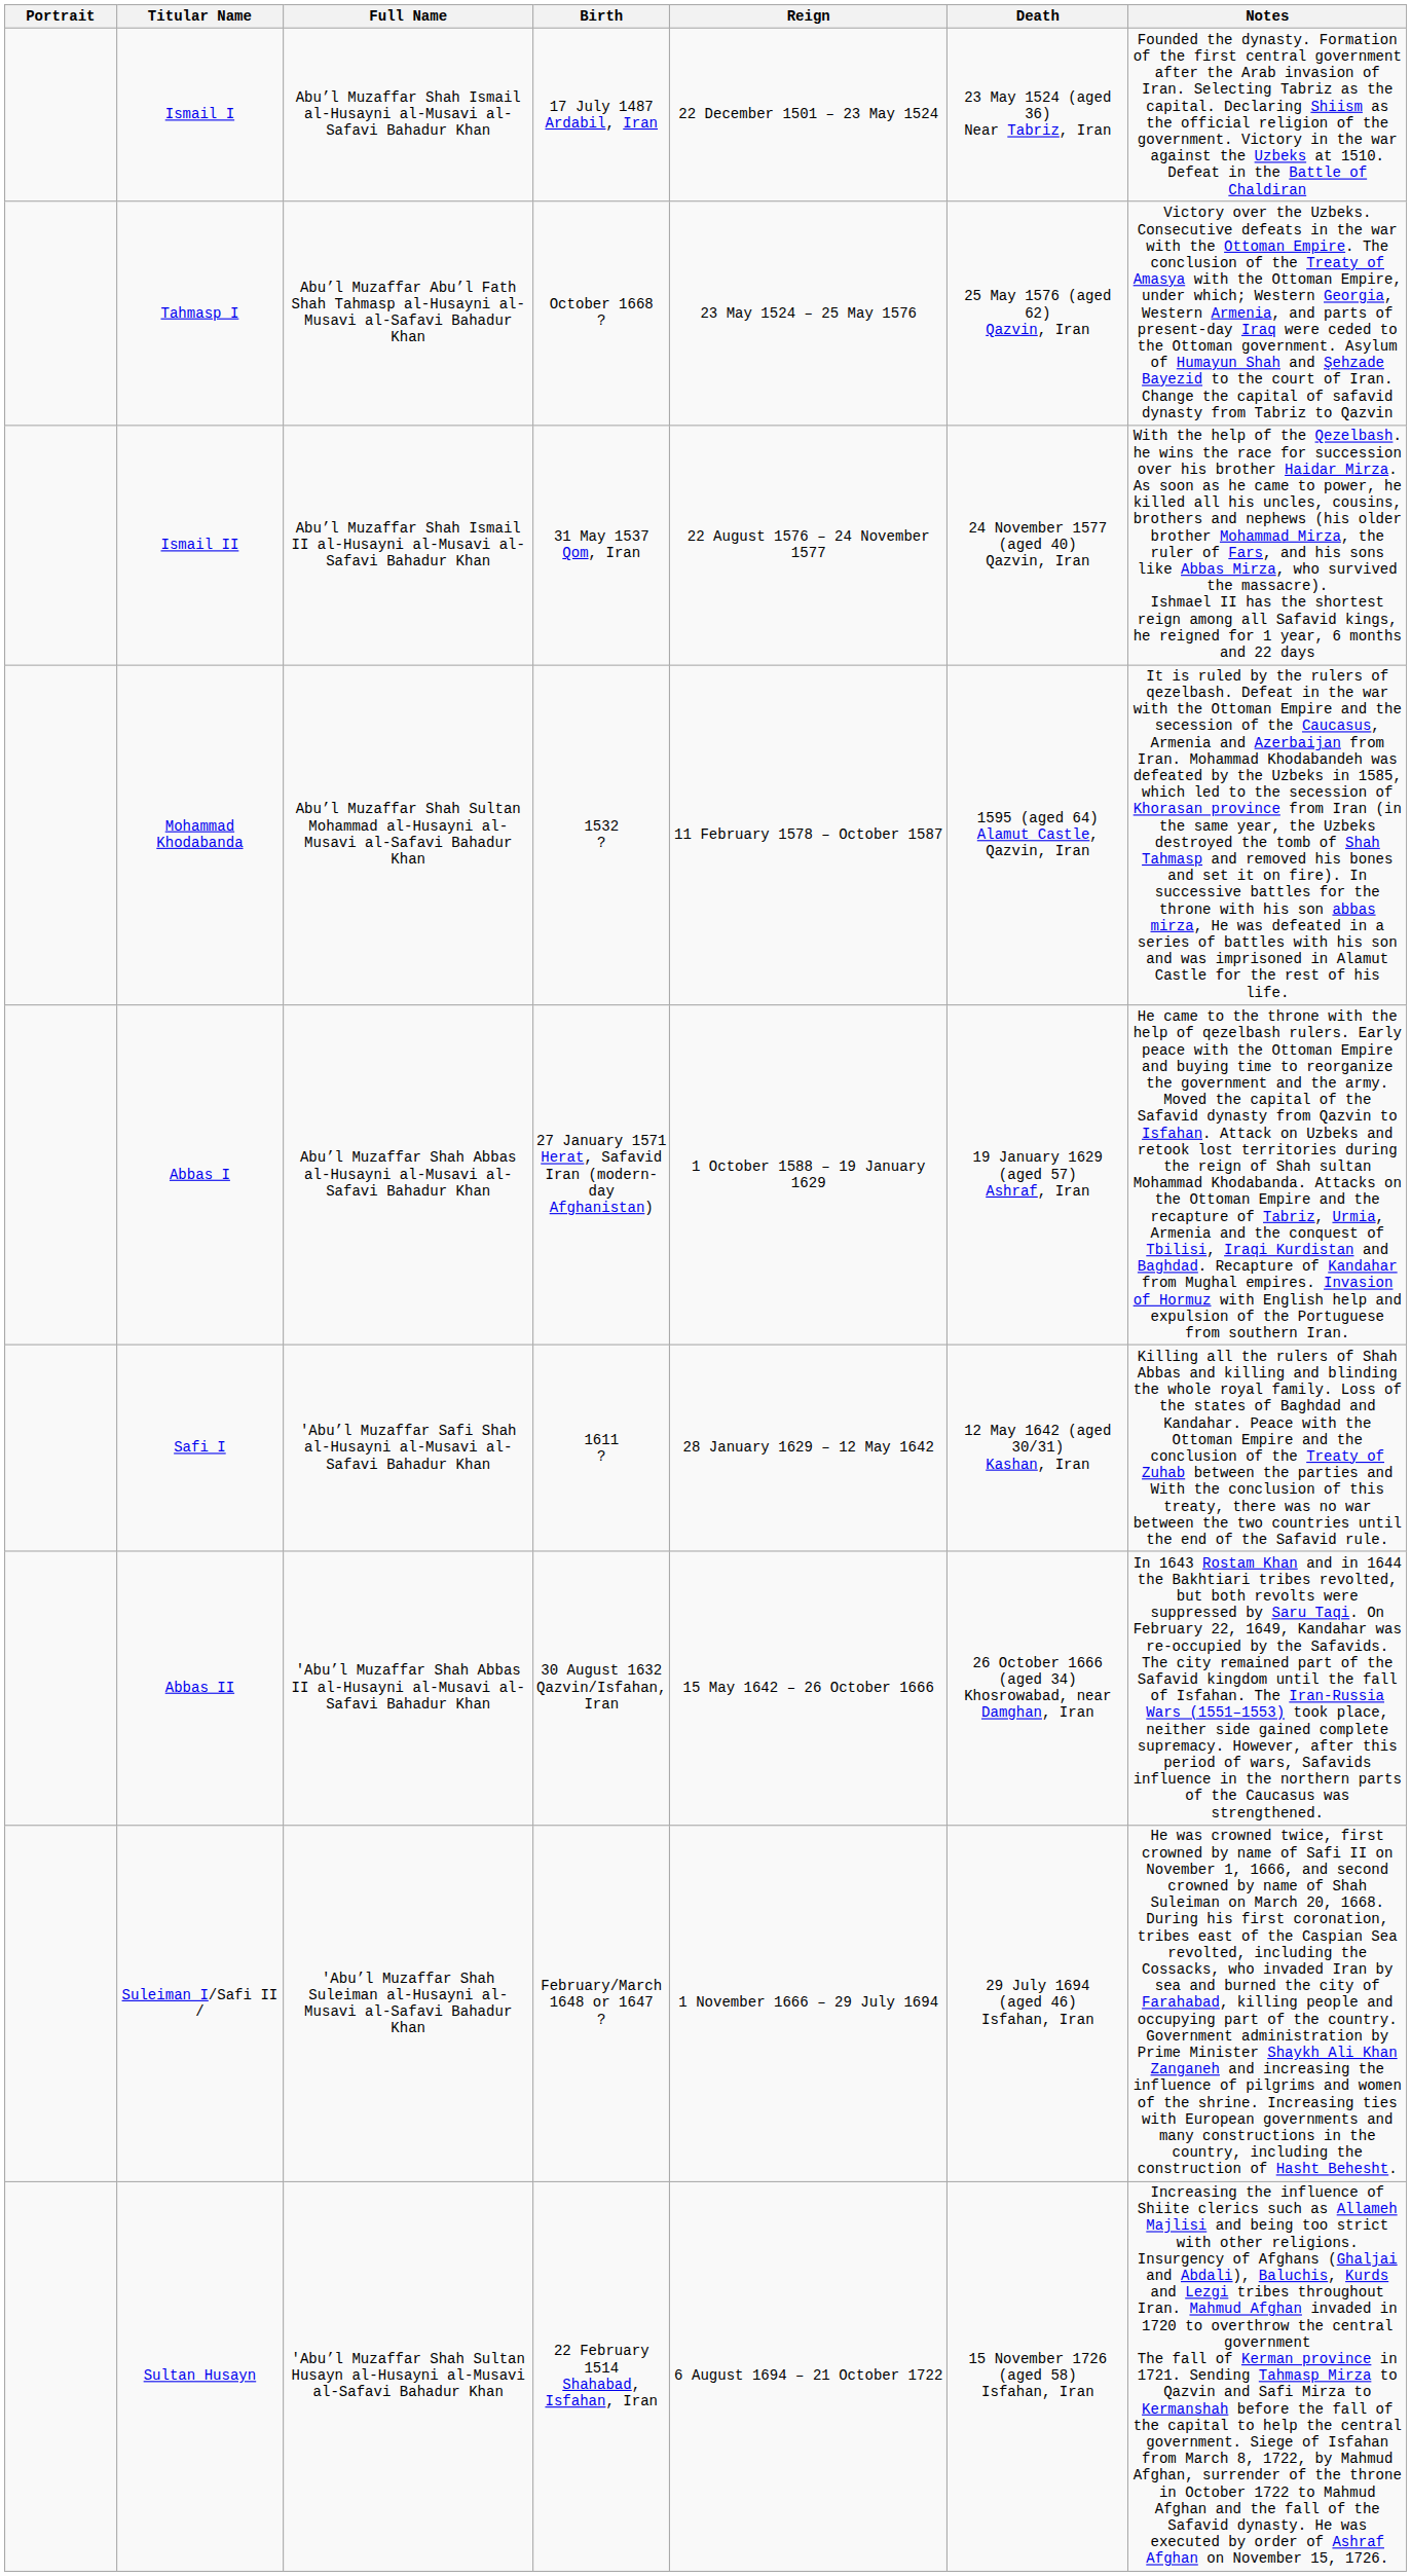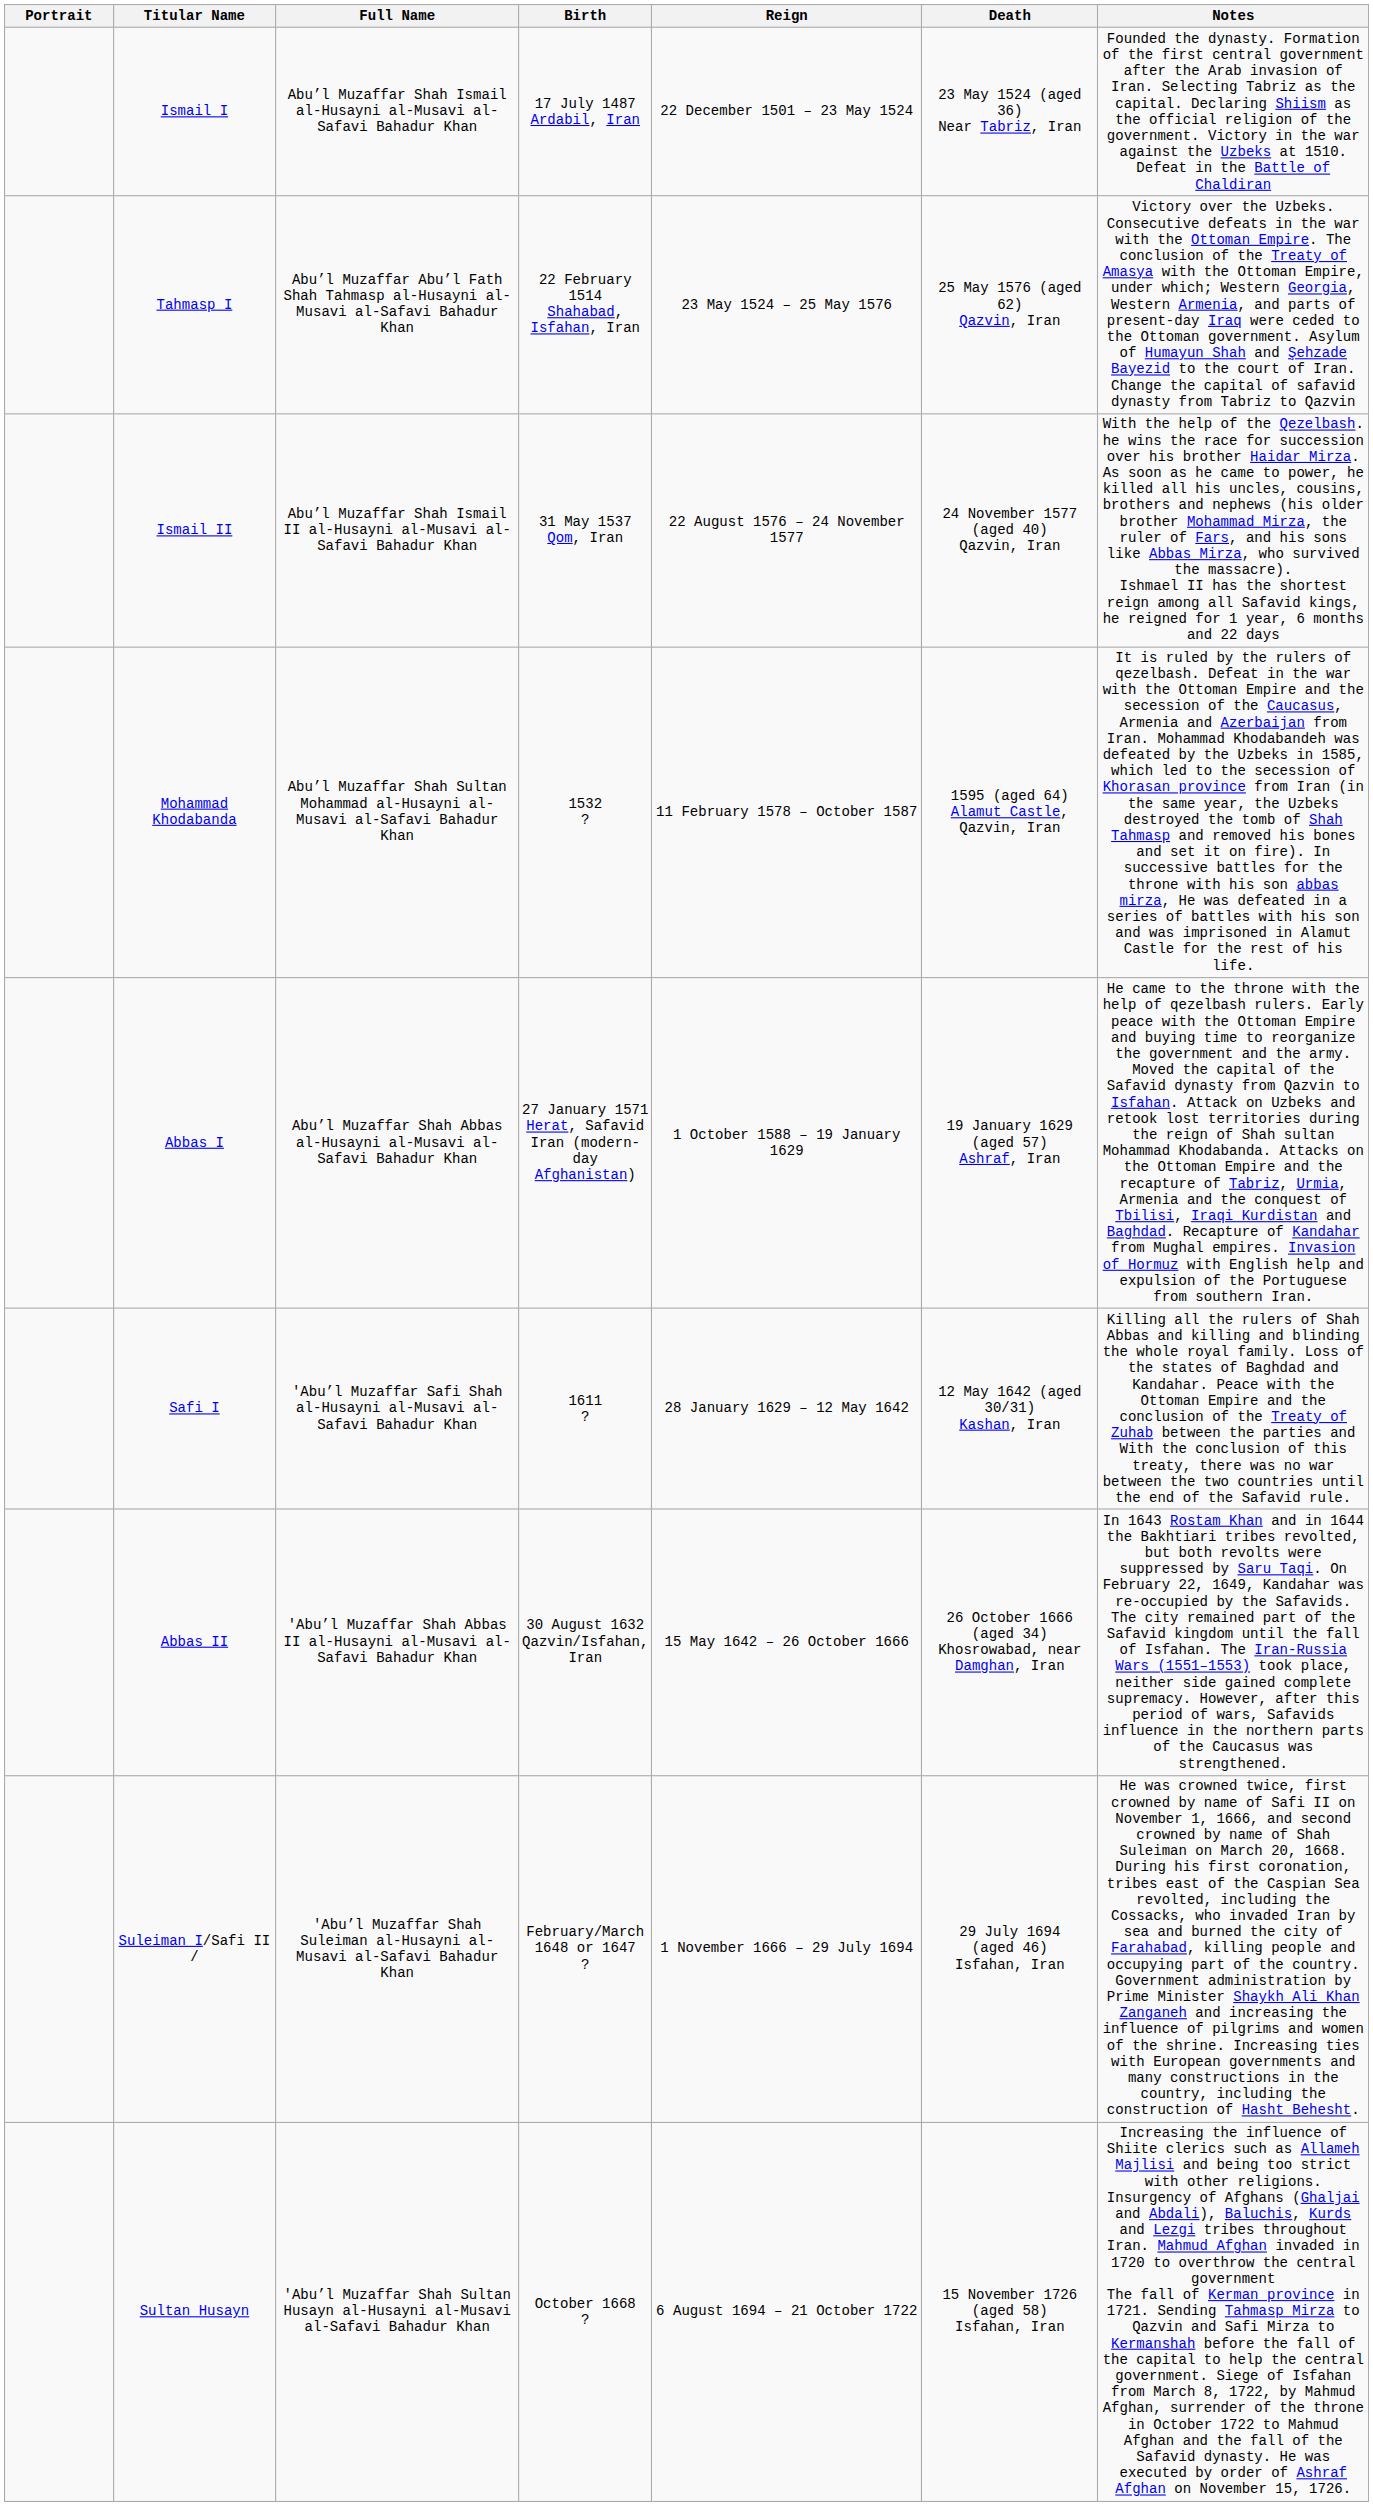 <table style="width:100%;" class="wikitable">
 <tr>
 <th style="width:8%;">Portrait</th>
 <th style="width:12%;">Titular Name</th>
 <th style="width:18%;">Full Name</th>
 <th style="width:9%;">Birth</th>
 <th style="width:20%;">Reign</th>
 <th style="width:13%;">Death</th>
 <th style="width:20%;">Notes</th>
 </tr>
 <tr>
 <td style="text-align:center;"></td>
 <td style="text-align:center;"><a href='#'>Ismail I</a><br></td>
 <td style="text-align:center;">Abu’l Muzaffar Shah Ismail al-Husayni al-Musavi al-Safavi Bahadur Khan<br></td>
 <td style="text-align:center;">17 July 1487<br><a href='#'>Ardabil</a>, <a href='#'>Iran</a></td>
 <td style="text-align:center;">22 December 1501 – 23 May 1524</td>
 <td style="text-align:center;">23 May 1524 (aged 36)<br>Near <a href='#'>Tabriz</a>, Iran</td>
 <td style="text-align:center;">Founded the dynasty. Formation of the first central government after the Arab invasion of Iran. Selecting Tabriz as the capital. Declaring <a href='#'>Shiism</a> as the official religion of the government. Victory in the war against the <a href='#'>Uzbeks</a> at 1510. Defeat in the <a href='#'>Battle of Chaldiran</a></td>
 </tr>
 <tr>
 <td style="text-align:center;"></td>
 <td style="text-align:center;"><a href='#'>Tahmasp I</a><br></td>
 <td style="text-align:center;">Abu’l Muzaffar Abu’l Fath Shah Tahmasp al-Husayni al-Musavi al-Safavi Bahadur Khan<br></td>
-<td style="text-align:center;">October 1668<br>?</td>
+<td style="text-align:center;">22 February 1514<br><a href='#'>Shahabad</a>, <a href='#'>Isfahan</a>, Iran</td>
 <td style="text-align:center;">23 May 1524 – 25 May 1576</td>
 <td style="text-align:center;">25 May 1576 (aged 62)<br><a href='#'>Qazvin</a>, Iran</td>
 <td style="text-align:center;">Victory over the Uzbeks. Consecutive defeats in the war with the <a href='#'>Ottoman Empire</a>. The conclusion of the <a href='#'>Treaty of Amasya</a> with the Ottoman Empire, under which; Western <a href='#'>Georgia</a>, Western <a href='#'>Armenia</a>, and parts of present-day <a href='#'>Iraq</a> were ceded to the Ottoman government. Asylum of <a href='#'>Humayun Shah</a> and <a href='#'>Şehzade Bayezid</a> to the court of Iran. Change the capital of safavid dynasty from Tabriz to Qazvin</td>
 </tr>
 <tr>
 <td style="text-align:center;"></td>
 <td style="text-align:center;"><a href='#'>Ismail II</a><br></td>
 <td style="text-align:center;">Abu’l Muzaffar Shah Ismail II al-Husayni al-Musavi al-Safavi Bahadur Khan<br></td>
 <td style="text-align:center;">31 May 1537<br><a href='#'>Qom</a>, Iran</td>
 <td style="text-align:center;">22 August 1576 – 24 November 1577</td>
 <td style="text-align:center;">24 November 1577 (aged 40)<br>Qazvin, Iran</td>
 <td style="text-align:center;">With the help of the <a href='#'>Qezelbash</a>. he wins the race for succession over his brother <a href='#'>Haidar Mirza</a>. As soon as he came to power, he killed all his uncles, cousins, brothers and nephews (his older brother <a href='#'>Mohammad Mirza</a>, the ruler of <a href='#'>Fars</a>, and his sons like <a href='#'>Abbas Mirza</a>, who survived the massacre).<br>Ishmael II has the shortest reign among all Safavid kings, he reigned for 1 year, 6 months and 22 days</td>
 </tr>
 <tr>
 <td style="text-align:center;"></td>
 <td style="text-align:center;"><a href='#'>Mohammad Khodabanda</a><br></td>
 <td style="text-align:center;">Abu’l Muzaffar Shah Sultan Mohammad al-Husayni al-Musavi al-Safavi Bahadur Khan<br></td>
 <td style="text-align:center;">1532<br>?</td>
 <td style="text-align:center;">11 February 1578 – October 1587</td>
 <td style="text-align:center;">1595 (aged 64)<br><a href='#'>Alamut Castle</a>, Qazvin, Iran</td>
 <td style="text-align:center;">It is ruled by the rulers of qezelbash. Defeat in the war with the Ottoman Empire and the secession of the <a href='#'>Caucasus</a>, Armenia and <a href='#'>Azerbaijan</a> from Iran. Mohammad Khodabandeh was defeated by the Uzbeks in 1585, which led to the secession of <a href='#'>Khorasan province</a> from Iran (in the same year, the Uzbeks destroyed the tomb of <a href='#'>Shah Tahmasp</a> and removed his bones and set it on fire). In successive battles for the throne with his son <a href='#'>abbas mirza</a>, He was defeated in a series of battles with his son and was imprisoned in Alamut Castle for the rest of his life.</td>
 </tr>
 <tr>
 <td style="text-align:center;"></td>
 <td style="text-align:center;"><a href='#'>Abbas I</a><br></td>
 <td style="text-align:center;">Abu’l Muzaffar Shah Abbas al-Husayni al-Musavi al-Safavi Bahadur Khan<br></td>
 <td style="text-align:center;">27 January 1571<br><a href='#'>Herat</a>, Safavid Iran (modern-day <a href='#'>Afghanistan</a>)</td>
 <td style="text-align:center;">1 October 1588 – 19 January 1629</td>
 <td style="text-align:center;">19 January 1629 (aged 57)<br><a href='#'>Ashraf</a>, Iran</td>
 <td style="text-align:center;">He came to the throne with the help of qezelbash rulers. Early peace with the Ottoman Empire and buying time to reorganize the government and the army. Moved the capital of the Safavid dynasty from Qazvin to <a href='#'>Isfahan</a>. Attack on Uzbeks and retook lost territories during the reign of Shah sultan Mohammad Khodabanda. Attacks on the Ottoman Empire and the recapture of <a href='#'>Tabriz</a>, <a href='#'>Urmia</a>, Armenia and the conquest of <a href='#'>Tbilisi</a>, <a href='#'>Iraqi Kurdistan</a> and <a href='#'>Baghdad</a>. Recapture of <a href='#'>Kandahar</a> from Mughal empires. <a href='#'>Invasion of Hormuz</a> with English help and expulsion of the Portuguese from southern Iran.</td>
 </tr>
 <tr>
 <td style="text-align:center;"></td>
 <td style="text-align:center;"><a href='#'>Safi I</a><br></td>
 <td style="text-align:center;">'Abu’l Muzaffar Safi Shah al-Husayni al-Musavi al-Safavi Bahadur Khan<br></td>
 <td style="text-align:center;">1611<br>?</td>
 <td style="text-align:center;">28 January 1629 – 12 May 1642</td>
 <td style="text-align:center;">12 May 1642 (aged 30/31)<br><a href='#'>Kashan</a>, Iran</td>
 <td style="text-align:center;">Killing all the rulers of Shah Abbas and killing and blinding the whole royal family. Loss of the states of Baghdad and Kandahar. Peace with the Ottoman Empire and the conclusion of the <a href='#'>Treaty of Zuhab</a> between the parties and With the conclusion of this treaty, there was no war between the two countries until the end of the Safavid rule.</td>
 </tr>
 <tr>
 <td style="text-align:center;"></td>
 <td style="text-align:center;"><a href='#'>Abbas II</a><br></td>
 <td style="text-align:center;">'Abu’l Muzaffar Shah Abbas II al-Husayni al-Musavi al-Safavi Bahadur Khan<br></td>
 <td style="text-align:center;">30 August 1632<br>Qazvin/Isfahan, Iran</td>
 <td style="text-align:center;">15 May 1642 – 26 October 1666</td>
 <td style="text-align:center;">26 October 1666 (aged 34)<br>Khosrowabad, near <a href='#'>Damghan</a>, Iran</td>
 <td style="text-align:center;">In 1643 <a href='#'>Rostam Khan</a> and in 1644 the Bakhtiari tribes revolted, but both revolts were suppressed by <a href='#'>Saru Taqi</a>. On February 22, 1649, Kandahar was re-occupied by the Safavids. The city remained part of the Safavid kingdom until the fall of Isfahan. The <a href='#'>Iran-Russia Wars (1551–1553)</a> took place, neither side gained complete supremacy. However, after this period of wars, Safavids influence in the northern parts of the Caucasus was strengthened.</td>
 </tr>
 <tr>
 <td style="text-align:center;"></td>
 <td style="text-align:center;"><a href='#'>Suleiman I</a>/Safi II<br>/</td>
 <td style="text-align:center;">'Abu’l Muzaffar Shah Suleiman al-Husayni al-Musavi al-Safavi Bahadur Khan<br></td>
 <td style="text-align:center;">February/March 1648 or 1647<br>?</td>
 <td style="text-align:center;">1 November 1666 – 29 July 1694</td>
 <td style="text-align:center;">29 July 1694<br>(aged 46)<br>Isfahan, Iran</td>
 <td style="text-align:center;">He was crowned twice, first crowned by name of Safi II on November 1, 1666, and second crowned by name of Shah Suleiman on March 20, 1668. During his first coronation, tribes east of the Caspian Sea revolted, including the Cossacks, who invaded Iran by sea and burned the city of <a href='#'>Farahabad</a>, killing people and occupying part of the country. Government administration by Prime Minister <a href='#'>Shaykh Ali Khan Zanganeh</a> and increasing the influence of pilgrims and women of the shrine. Increasing ties with European governments and many constructions in the country, including the construction of <a href='#'>Hasht Behesht</a>.</td>
 </tr>
 <tr>
 <td style="text-align:center;"></td>
 <td style="text-align:center;"><a href='#'>Sultan Husayn</a><br></td>
 <td style="text-align:center;">'Abu’l Muzaffar Shah Sultan Husayn al-Husayni al-Musavi al-Safavi Bahadur Khan<br></td>
-<td style="text-align:center;">22 February 1514<br><a href='#'>Shahabad</a>, <a href='#'>Isfahan</a>, Iran</td>
+<td style="text-align:center;">October 1668<br>?</td>
 <td style="text-align:center;">6 August 1694 – 21 October 1722</td>
 <td style="text-align:center;">15 November 1726 (aged 58)<br>Isfahan, Iran</td>
 <td style="text-align:center;">Increasing the influence of Shiite clerics such as <a href='#'>Allameh Majlisi</a> and being too strict with other religions. Insurgency of Afghans (<a href='#'>Ghaljai</a> and <a href='#'>Abdali</a>), <a href='#'>Baluchis</a>, <a href='#'>Kurds</a> and <a href='#'>Lezgi</a> tribes throughout Iran. <a href='#'>Mahmud Afghan</a> invaded in 1720 to overthrow the central government<br>The fall of <a href='#'>Kerman province</a> in 1721. Sending <a href='#'>Tahmasp Mirza</a> to Qazvin and Safi Mirza to <a href='#'>Kermanshah</a> before the fall of the capital to help the central government. Siege of Isfahan from March 8, 1722, by Mahmud Afghan, surrender of the throne in October 1722 to Mahmud Afghan and the fall of the Safavid dynasty. He was executed by order of <a href='#'>Ashraf Afghan</a> on November 15, 1726.</td>
 </tr>
 <tr>
 </tr>
 </table>
